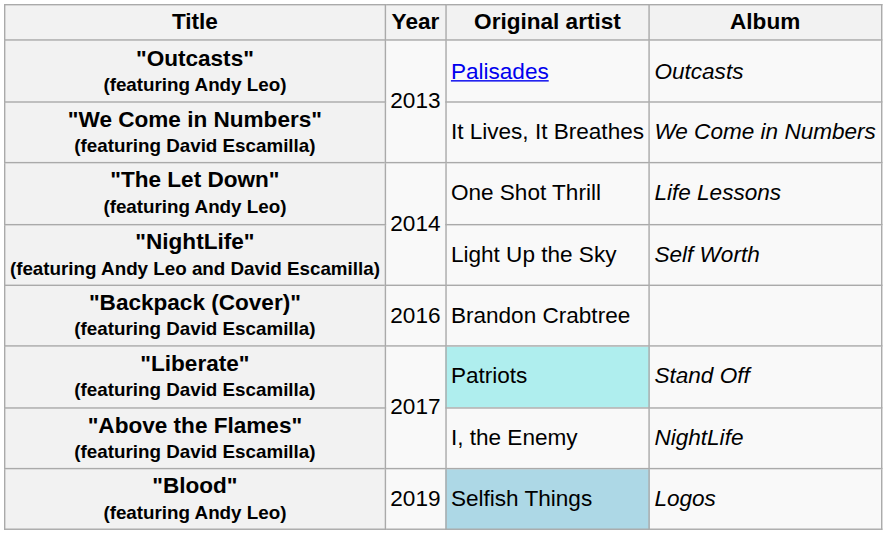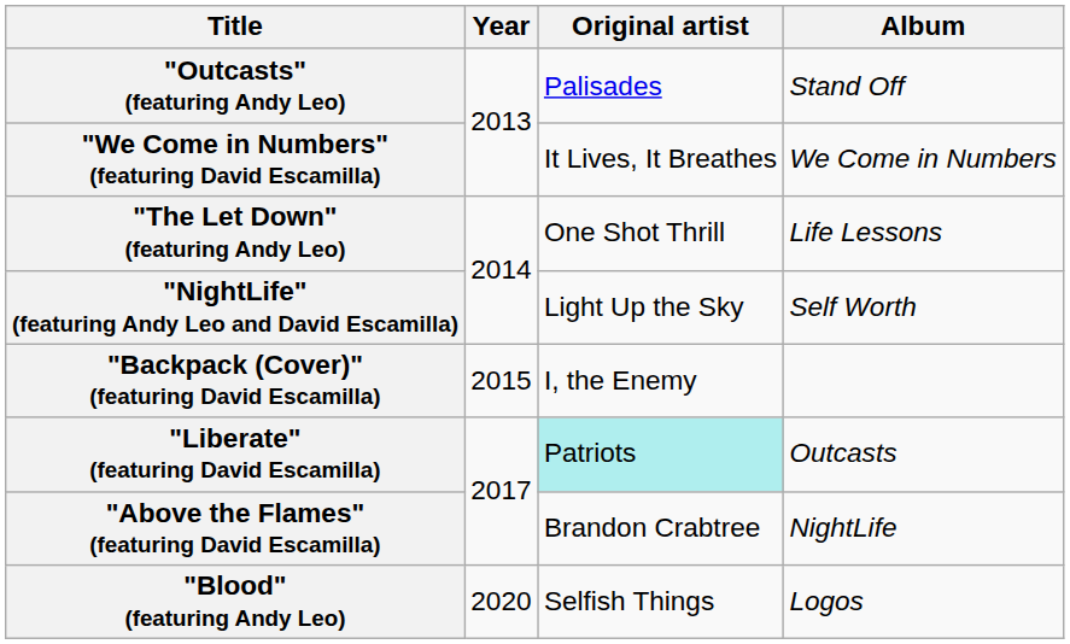 <table class="wikitable plainrowheaders">
 <tr>
 <th>Title</th>
 <th>Year</th>
 <th>Original artist</th>
 <th>Album</th>
 </tr>
 <tr>
 <th scope="row">"Outcasts" <br><small>(featuring Andy Leo)</small></th>
 <td rowspan=2>2013</td>
 <td><a href='#'>Palisades</a></td>
-<td><em>Outcasts</em></td>
+<td><em>Stand Off</em></td>
 </tr>
 <tr>
 <th scope="row">"We Come in Numbers" <br><small>(featuring David Escamilla)</small></th>
 <td>It Lives, It Breathes</td>
 <td><em>We Come in Numbers</em></td>
 </tr>
 <tr>
 <th scope="row">"The Let Down" <br><small>(featuring Andy Leo)</small></th>
 <td rowspan=2>2014</td>
 <td>One Shot Thrill</td>
 <td><em>Life Lessons</em></td>
 </tr>
 <tr>
 <th scope="row">"NightLife" <br><small>(featuring Andy Leo and David Escamilla)</small></th>
 <td>Light Up the Sky</td>
 <td><em>Self Worth</em></td>
 </tr>
 <tr>
 <th scope="row">"Backpack (Cover)" <br><small>(featuring David Escamilla)</small></th>
-<td rowspan=1>2016</td>
-<td>Brandon Crabtree</td>
+<td rowspan=1>2015</td>
+<td>I, the Enemy</td>
 <td></td>
 </tr>
 <tr>
 <th scope="row">"Liberate" <br><small>(featuring David Escamilla)</small></th>
 <td rowspan=2>2017</td>
 <td style="background: paleturquoise;">Patriots</td>
-<td><em>Stand Off</em></td>
+<td><em>Outcasts</em></td>
 </tr>
 <tr>
 <th scope="row">"Above the Flames" <br><small>(featuring David Escamilla)</small></th>
-<td>I, the Enemy</td>
+<td>Brandon Crabtree</td>
 <td><em>NightLife</em></td>
 </tr>
 <tr>
 <th scope="row">"Blood" <br><small>(featuring Andy Leo)</small></th>
-<td rowspan=1>2019</td>
-<td style="background: lightblue;">Selfish Things</td>
+<td rowspan=1>2020</td>
+<td>Selfish Things</td>
 <td><em>Logos</em></td>
 </tr>
 </table>
